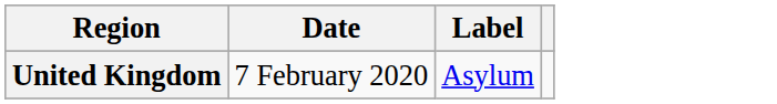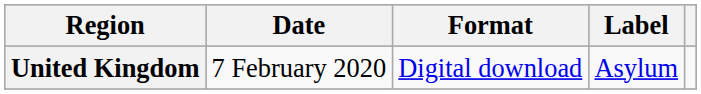 <table class="wikitable plainrowheaders">
 <tr>
 <th scope="col">Region</th>
 <th scope="col">Date</th>
+<th scope="col">Format</th>
 <th scope="col">Label</th>
 <th scope="col"></th>
 </tr>
 <tr>
 <th scope="row">United Kingdom</th>
 <td>7 February 2020</td>
+<td><a href='#'>Digital download</a></td>
 <td><a href='#'>Asylum</a></td>
 <td></td>
 </tr>
 </table>
